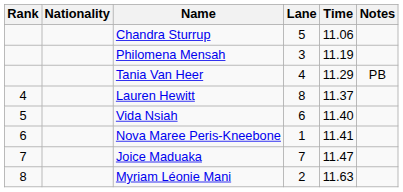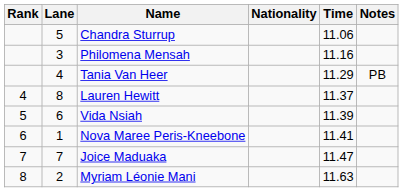 <table class="wikitable sortable" style="text-align:center">
 <tr>
 <th>Rank</th>
+<th>Lane</th>
+<th>Name</th>
 <th>Nationality</th>
-<th>Name</th>
-<th>Lane</th>
 <th>Time</th>
 <th>Notes</th>
 </tr>
 <tr>
 <td></td>
+<td>5</td>
+<td align=left><a href='#'>Chandra Sturrup</a></td>
 <td align=left></td>
-<td align=left><a href='#'>Chandra Sturrup</a></td>
-<td>5</td>
 <td>11.06</td>
 <td></td>
 </tr>
 <tr>
 <td></td>
+<td>3</td>
+<td align=left><a href='#'>Philomena Mensah</a></td>
 <td align=left></td>
-<td align=left><a href='#'>Philomena Mensah</a></td>
-<td>3</td>
-<td>11.19</td>
+<td>11.16</td>
 <td></td>
 </tr>
 <tr>
 <td></td>
+<td>4</td>
+<td align=left><a href='#'>Tania Van Heer</a></td>
 <td align=left></td>
-<td align=left><a href='#'>Tania Van Heer</a></td>
-<td>4</td>
 <td>11.29</td>
 <td>PB</td>
 </tr>
 <tr>
 <td>4</td>
+<td>8</td>
+<td align=left><a href='#'>Lauren Hewitt</a></td>
 <td align=left></td>
-<td align=left><a href='#'>Lauren Hewitt</a></td>
-<td>8</td>
 <td>11.37</td>
 <td></td>
 </tr>
 <tr>
 <td>5</td>
+<td>6</td>
+<td align=left><a href='#'>Vida Nsiah</a></td>
 <td align=left></td>
-<td align=left><a href='#'>Vida Nsiah</a></td>
-<td>6</td>
-<td>11.40</td>
+<td>11.39</td>
 <td></td>
 </tr>
 <tr>
 <td>6</td>
+<td>1</td>
+<td align=left><a href='#'>Nova Maree Peris-Kneebone</a></td>
 <td align=left></td>
-<td align=left><a href='#'>Nova Maree Peris-Kneebone</a></td>
-<td>1</td>
 <td>11.41</td>
 <td></td>
 </tr>
 <tr>
 <td>7</td>
+<td>7</td>
+<td align=left><a href='#'>Joice Maduaka</a></td>
 <td align=left></td>
-<td align=left><a href='#'>Joice Maduaka</a></td>
-<td>7</td>
 <td>11.47</td>
 <td></td>
 </tr>
 <tr>
 <td>8</td>
+<td>2</td>
+<td align=left><a href='#'>Myriam Léonie Mani</a></td>
 <td align=left></td>
-<td align=left><a href='#'>Myriam Léonie Mani</a></td>
-<td>2</td>
 <td>11.63</td>
 <td></td>
 </tr>
 </table>
